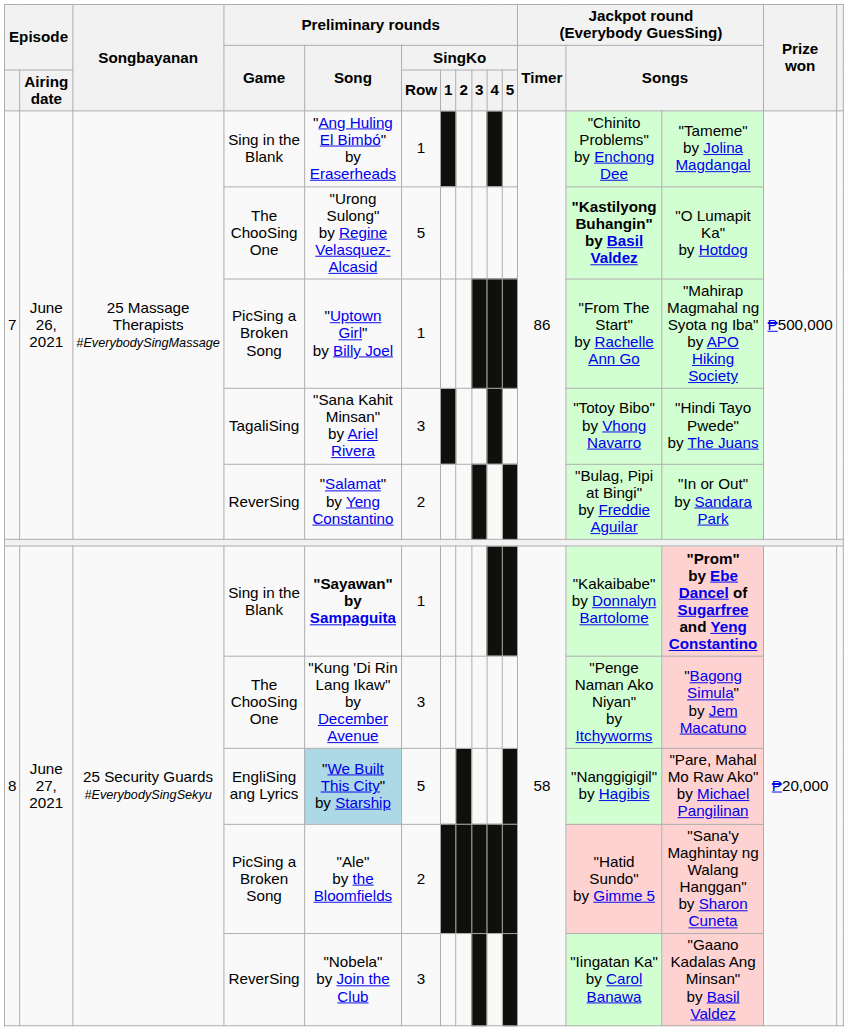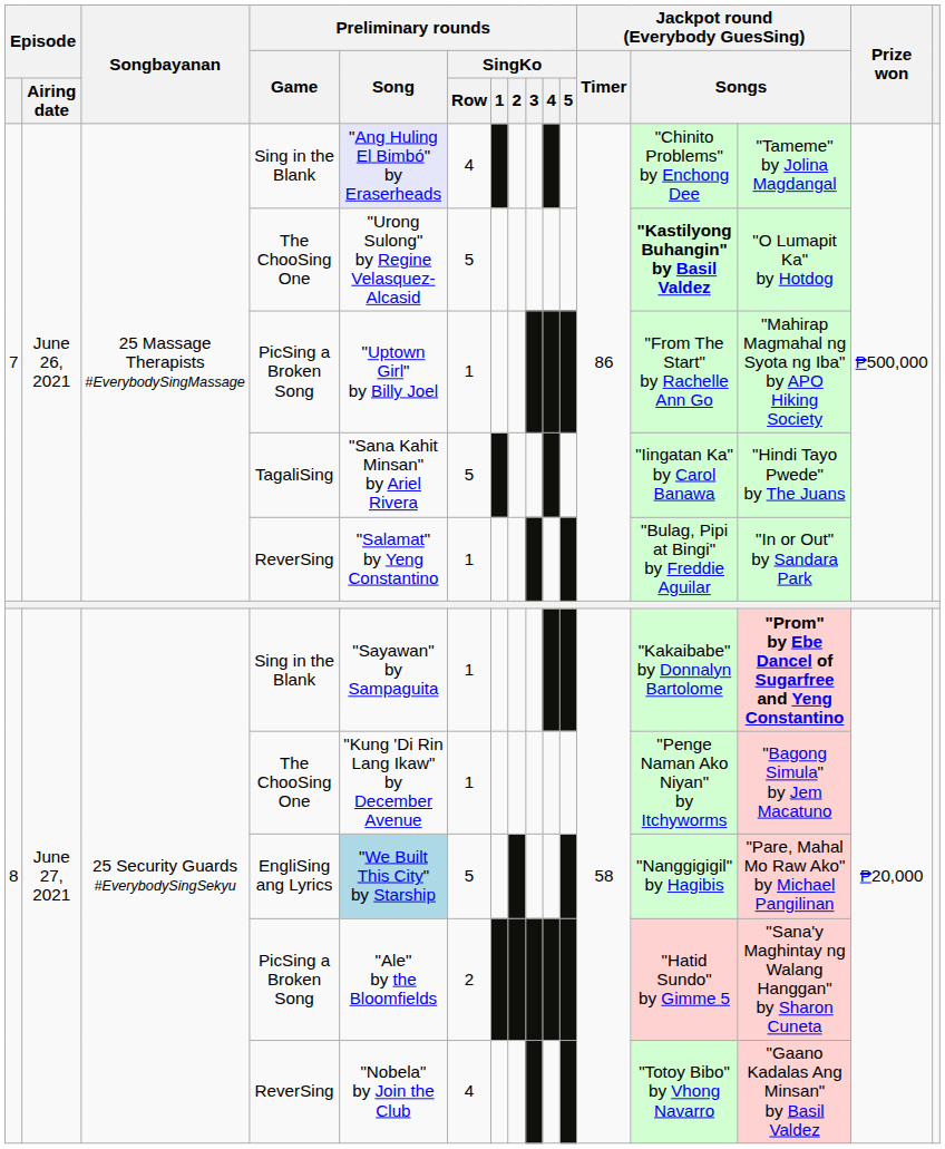 <table class="wikitable mw-collapsible mw-collapsed" style="text-align:center; width:100%">
 <tr>
 <th colspan=2 rowspan=2>Episode</th>
 <th rowspan=3>Songbayanan</th>
 <th colspan=8>Preliminary rounds</th>
 <th colspan=3>Jackpot round<br>(Everybody GuesSing)</th>
 <th rowspan=3>Prize won</th>
 <th rowspan=3></th>
 </tr>
 <tr>
 <th rowspan=2>Game</th>
 <th rowspan=2>Song</th>
 <th colspan=6>SingKo</th>
 <th rowspan=2>Timer</th>
 <th colspan=2 rowspan=2>Songs</th>
 </tr>
 <tr>
 <th></th>
 <th>Airing date</th>
 <th>Row</th>
 <th>1</th>
 <th>2</th>
 <th>3</th>
 <th>4</th>
 <th>5</th>
 </tr>
 <tr>
 <td rowspan=5>7</td>
 <td rowspan=5>June 26, 2021</td>
 <td rowspan=5>25 Massage Therapists<br><em><small>#EverybodySingMassage</small></em></td>
 <td>Sing in the Blank</td>
-<td>"<a href='#'>Ang Huling El Bimbó</a>"<br>by <a href='#'>Eraserheads</a></td>
-<td>1</td>
+<td style="background: lavender;">"<a href='#'>Ang Huling El Bimbó</a>"<br>by <a href='#'>Eraserheads</a></td>
+<td>4</td>
 <td bgcolor=FFB></td>
 <td></td>
 <td></td>
 <td bgcolor=FFB></td>
 <td></td>
 <td rowspan=5>86 </td>
 <td bgcolor=D2FFD2>"Chinito Problems"<br>by <a href='#'>Enchong Dee</a></td>
 <td bgcolor=D2FFD2>"Tameme"<br>by <a href='#'>Jolina Magdangal</a></td>
 <td rowspan=5><a href='#'>₱</a>500,000</td>
 <td rowspan=5><br></td>
 </tr>
 <tr>
 <td>The ChooSing One</td>
 <td>"Urong Sulong"<br>by <a href='#'>Regine Velasquez-Alcasid</a></td>
 <td>5</td>
 <td></td>
 <td></td>
 <td></td>
 <td></td>
 <td></td>
 <td bgcolor=D2FFD2><strong>"Kastilyong Buhangin"<br>by <a href='#'>Basil Valdez</a></strong></td>
 <td bgcolor=D2FFD2>"O Lumapit Ka"<br>by <a href='#'>Hotdog</a></td>
 </tr>
 <tr>
 <td>PicSing a Broken Song</td>
 <td>"<a href='#'>Uptown Girl</a>"<br>by <a href='#'>Billy Joel</a></td>
 <td>1</td>
 <td></td>
 <td></td>
 <td bgcolor=FFB></td>
 <td bgcolor=FFB></td>
 <td bgcolor=FFB></td>
 <td bgcolor=D2FFD2>"From The Start"<br>by <a href='#'>Rachelle Ann Go</a></td>
 <td bgcolor=D2FFD2>"Mahirap Magmahal ng Syota ng Iba"<br>by <a href='#'>APO Hiking Society</a></td>
 </tr>
 <tr>
 <td>TagaliSing</td>
 <td>"Sana Kahit Minsan"<br>by <a href='#'>Ariel Rivera</a></td>
-<td>3</td>
+<td>5</td>
 <td bgcolor=FFB></td>
 <td></td>
 <td></td>
 <td bgcolor=FFB></td>
 <td></td>
-<td bgcolor=D2FFD2>"Totoy Bibo"<br>by <a href='#'>Vhong Navarro</a></td>
+<td bgcolor=D2FFD2>"Iingatan Ka"<br>by <a href='#'>Carol Banawa</a></td>
 <td bgcolor=D2FFD2>"Hindi Tayo Pwede"<br>by <a href='#'>The Juans</a></td>
 </tr>
 <tr>
 <td>ReverSing</td>
 <td>"<a href='#'>Salamat</a>"<br>by <a href='#'>Yeng Constantino</a></td>
-<td>2</td>
+<td>1</td>
 <td></td>
 <td></td>
 <td bgcolor=FFB></td>
 <td></td>
 <td bgcolor=FFB></td>
 <td bgcolor=D2FFD2>"Bulag, Pipi at Bingi"<br>by <a href='#'>Freddie Aguilar</a></td>
 <td bgcolor=D2FFD2>"In or Out"<br>by <a href='#'>Sandara Park</a></td>
 </tr>
 <tr>
 <th colspan=16 bgcolor=555></th>
 </tr>
 <tr>
 <td rowspan=5>8</td>
 <td rowspan=5>June 27, 2021</td>
 <td rowspan=5>25 Security Guards<br><small><em>#EverybodySingSekyu</em></small></td>
 <td>Sing in the Blank</td>
-<td><strong>"Sayawan"<br>by <a href='#'>Sampaguita</a></strong></td>
+<td>"Sayawan"<br>by <a href='#'>Sampaguita</a></td>
 <td>1</td>
 <td></td>
 <td></td>
 <td></td>
 <td bgcolor=FFB></td>
 <td bgcolor=FFB></td>
 <td rowspan=5>58 </td>
 <td bgcolor=D2FFD2>"Kakaibabe"<br>by <a href='#'>Donnalyn Bartolome</a></td>
 <td bgcolor=FFD2D2><strong>"Prom"<br>by <a href='#'>Ebe Dancel</a> of <a href='#'>Sugarfree</a><br>and <a href='#'>Yeng Constantino</a></strong></td>
 <td rowspan=5><a href='#'>₱</a>20,000</td>
 <td rowspan=5><br></td>
 </tr>
 <tr>
 <td>The ChooSing One</td>
 <td>"Kung 'Di Rin Lang Ikaw"<br>by <a href='#'>December Avenue</a></td>
-<td>3</td>
+<td>1</td>
 <td></td>
 <td></td>
 <td></td>
 <td></td>
 <td></td>
 <td bgcolor=D2FFD2>"Penge Naman Ako Niyan"<br>by <a href='#'>Itchyworms</a></td>
 <td bgcolor=FFD2D2>"<a href='#'>Bagong Simula</a>"<br>by <a href='#'>Jem Macatuno</a></td>
 </tr>
 <tr>
 <td>EngliSing ang Lyrics</td>
 <td style="background: lightblue;">"<a href='#'>We Built This City</a>"<br>by <a href='#'>Starship</a></td>
 <td>5</td>
 <td></td>
 <td bgcolor=FFB></td>
 <td></td>
 <td></td>
 <td bgcolor=FFB></td>
 <td bgcolor=D2FFD2>"Nanggigigil"<br>by <a href='#'>Hagibis</a></td>
 <td bgcolor=FFD2D2>"Pare, Mahal Mo Raw Ako"<br>by <a href='#'>Michael Pangilinan</a></td>
 </tr>
 <tr>
 <td>PicSing a Broken Song</td>
 <td>"Ale"<br>by <a href='#'>the Bloomfields</a></td>
 <td>2</td>
 <td bgcolor=FFB></td>
 <td bgcolor=FFB></td>
 <td bgcolor=FFB></td>
 <td bgcolor=FFB></td>
 <td bgcolor=FFB></td>
 <td bgcolor=FFD2D2>"Hatid Sundo"<br>by <a href='#'>Gimme 5</a></td>
 <td bgcolor=FFD2D2>"Sana'y Maghintay ng Walang Hanggan"<br>by <a href='#'>Sharon Cuneta</a></td>
 </tr>
 <tr>
 <td>ReverSing</td>
 <td>"Nobela"<br>by <a href='#'>Join the Club</a></td>
-<td>3</td>
+<td>4</td>
 <td></td>
 <td></td>
 <td bgcolor=FFB></td>
 <td></td>
 <td bgcolor=FFB></td>
-<td bgcolor=D2FFD2>"Iingatan Ka"<br>by <a href='#'>Carol Banawa</a></td>
+<td bgcolor=D2FFD2>"Totoy Bibo"<br>by <a href='#'>Vhong Navarro</a></td>
 <td bgcolor=FFD2D2>"Gaano Kadalas Ang Minsan"<br>by <a href='#'>Basil Valdez</a></td>
 </tr>
 </table>
